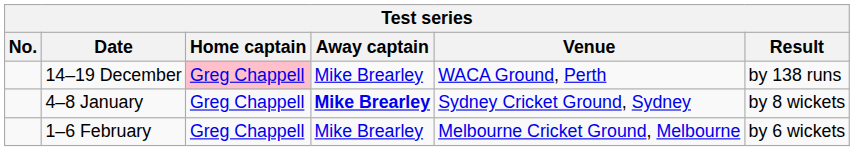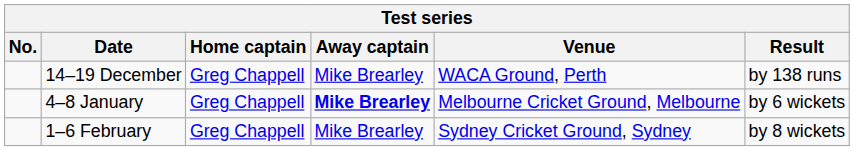 <table class="wikitable">
 <tr>
 <th colspan="9">Test series</th>
 </tr>
 <tr>
 <th>No.</th>
 <th>Date</th>
 <th>Home captain</th>
 <th>Away captain</th>
 <th>Venue</th>
 <th>Result</th>
 </tr>
 <tr>
 <td></td>
 <td>14–19 December</td>
-<td style="background: pink;"><a href='#'>Greg Chappell</a></td>
+<td><a href='#'>Greg Chappell</a></td>
 <td><a href='#'>Mike Brearley</a></td>
 <td><a href='#'>WACA Ground</a>, <a href='#'>Perth</a></td>
 <td> by 138 runs</td>
 </tr>
 <tr>
 <td></td>
 <td>4–8 January</td>
 <td><a href='#'>Greg Chappell</a></td>
 <td><strong><a href='#'>Mike Brearley</a></strong></td>
-<td><a href='#'>Sydney Cricket Ground</a>, <a href='#'>Sydney</a></td>
-<td> by 8 wickets</td>
+<td><a href='#'>Melbourne Cricket Ground</a>, <a href='#'>Melbourne</a></td>
+<td> by 6 wickets</td>
 </tr>
 <tr>
 <td></td>
 <td>1–6 February</td>
 <td><a href='#'>Greg Chappell</a></td>
 <td><a href='#'>Mike Brearley</a></td>
-<td><a href='#'>Melbourne Cricket Ground</a>, <a href='#'>Melbourne</a></td>
-<td> by 6 wickets</td>
+<td><a href='#'>Sydney Cricket Ground</a>, <a href='#'>Sydney</a></td>
+<td> by 8 wickets</td>
 </tr>
 </table>
